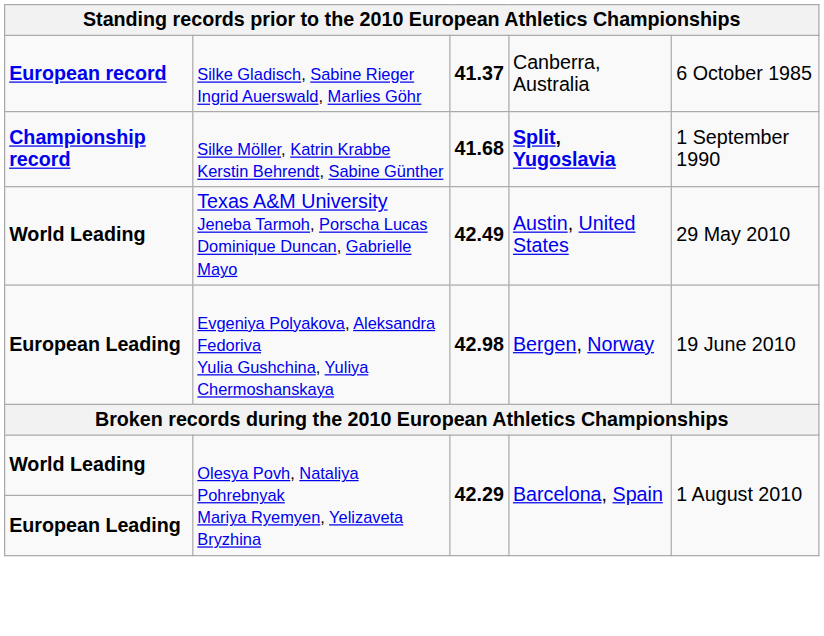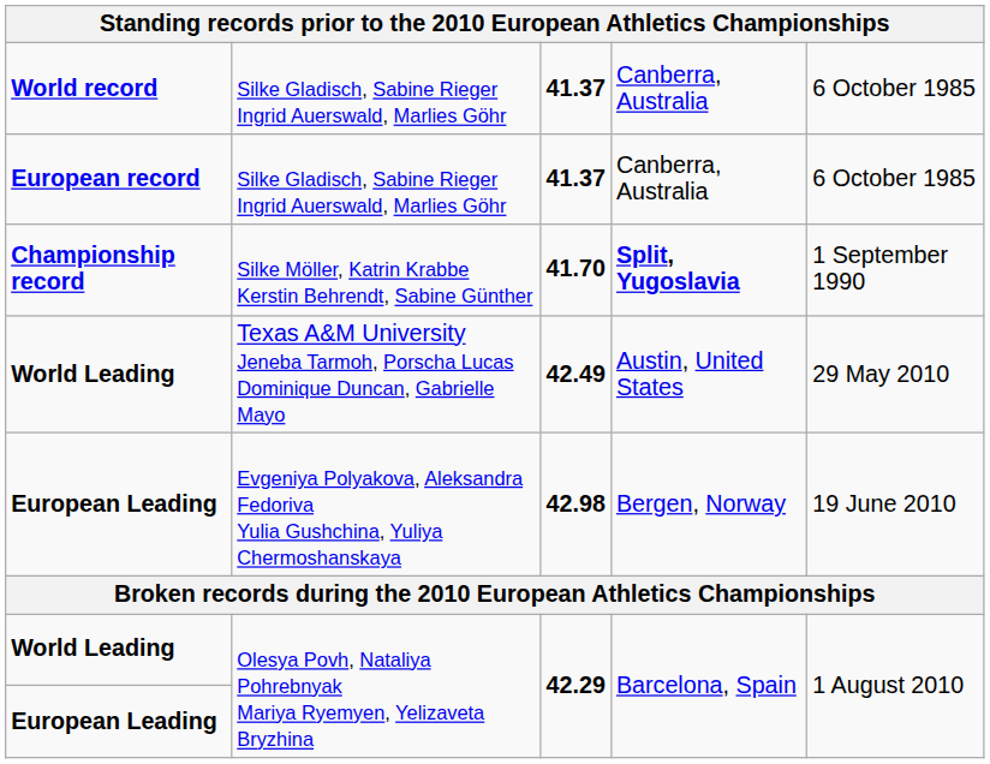 <table class="wikitable" width=75%>
 <tr>
 <th colspan="5">Standing records prior to the 2010 European Athletics Championships</th>
+</tr>
+<tr>
+<td><strong><a href='#'>World record</a></strong></td>
+<td><br><small><a href='#'>Silke Gladisch</a>, <a href='#'>Sabine Rieger</a><br><a href='#'>Ingrid Auerswald</a>, <a href='#'>Marlies Göhr</a></small></td>
+<td><strong>41.37</strong></td>
+<td><a href='#'>Canberra</a>, <a href='#'>Australia</a></td>
+<td>6 October 1985</td>
 </tr>
 <tr>
 <td><strong><a href='#'>European record</a></strong></td>
 <td><br><small><a href='#'>Silke Gladisch</a>, <a href='#'>Sabine Rieger</a><br><a href='#'>Ingrid Auerswald</a>, <a href='#'>Marlies Göhr</a></small></td>
 <td><strong>41.37</strong></td>
 <td>Canberra, Australia</td>
 <td>6 October 1985</td>
 </tr>
 <tr>
 <td><strong><a href='#'>Championship record</a></strong></td>
 <td><br><small><a href='#'>Silke Möller</a>, <a href='#'>Katrin Krabbe</a><br><a href='#'>Kerstin Behrendt</a>, <a href='#'>Sabine Günther</a></small></td>
-<td><strong>41.68</strong></td>
+<td><strong>41.70</strong></td>
 <td><strong><a href='#'>Split</a>, <a href='#'>Yugoslavia</a></strong></td>
 <td>1 September 1990</td>
 </tr>
 <tr>
 <td><strong>World Leading</strong></td>
 <td><a href='#'>Texas A&M University</a><br><small><a href='#'>Jeneba Tarmoh</a>, <a href='#'>Porscha Lucas</a><br><a href='#'>Dominique Duncan</a>, <a href='#'>Gabrielle Mayo</a></small></td>
 <td><strong>42.49</strong></td>
 <td><a href='#'>Austin</a>, <a href='#'>United States</a></td>
 <td>29 May 2010</td>
 </tr>
 <tr>
 <td><strong>European Leading</strong></td>
 <td><br><small><a href='#'>Evgeniya Polyakova</a>, <a href='#'>Aleksandra Fedoriva</a><br><a href='#'>Yulia Gushchina</a>, <a href='#'>Yuliya Chermoshanskaya</a></small></td>
 <td><strong>42.98</strong></td>
 <td><a href='#'>Bergen</a>, <a href='#'>Norway</a></td>
 <td>19 June 2010</td>
 </tr>
 <tr>
 <th colspan="5">Broken records during the 2010 European Athletics Championships</th>
 </tr>
 <tr>
 <td><strong>World Leading</strong></td>
 <td rowspan="2"><br><small><a href='#'>Olesya Povh</a>, <a href='#'>Nataliya Pohrebnyak</a><br><a href='#'>Mariya Ryemyen</a>, <a href='#'>Yelizaveta Bryzhina</a></small></td>
 <td rowspan="2"><strong>42.29</strong></td>
 <td rowspan="2"><a href='#'>Barcelona</a>, <a href='#'>Spain</a></td>
 <td rowspan="2">1 August 2010</td>
 </tr>
 <tr>
 <td><strong>European Leading</strong></td>
 </tr>
 </table>
